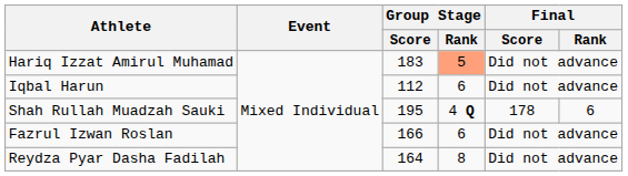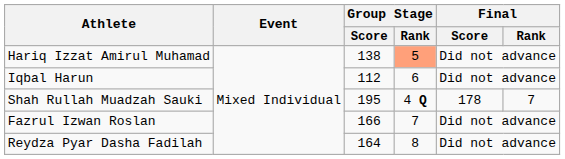 <table class="wikitable" style="font-size:90%">
 <tr>
 <th rowspan="2">Athlete</th>
 <th rowspan="2">Event</th>
 <th colspan="2">Group Stage</th>
 <th colspan="2">Final</th>
 </tr>
 <tr style="font-size:95%">
 <th>Score</th>
 <th>Rank</th>
 <th>Score</th>
 <th>Rank</th>
 </tr>
 <tr align="center">
 <td align="left">Hariq Izzat Amirul Muhamad</td>
 <td rowspan="5" align="left">Mixed Individual</td>
-<td>183</td>
+<td>138</td>
 <td style="background: lightsalmon;">5</td>
 <td colspan="2">Did not advance</td>
 </tr>
 <tr align="center">
 <td align="left">Iqbal Harun</td>
 <td>112</td>
 <td>6</td>
 <td colspan="2">Did not advance</td>
 </tr>
 <tr align="center">
 <td align="left">Shah Rullah Muadzah Sauki</td>
 <td>195</td>
 <td>4 <strong>Q</strong></td>
 <td>178</td>
-<td>6</td>
+<td>7</td>
 </tr>
 <tr align="center">
 <td align="left">Fazrul Izwan Roslan</td>
 <td>166</td>
-<td>6</td>
+<td>7</td>
 <td colspan="2">Did not advance</td>
 </tr>
 <tr align="center">
 <td align="left">Reydza Pyar Dasha Fadilah</td>
 <td>164</td>
 <td>8</td>
 <td colspan="2">Did not advance</td>
 </tr>
 </table>
